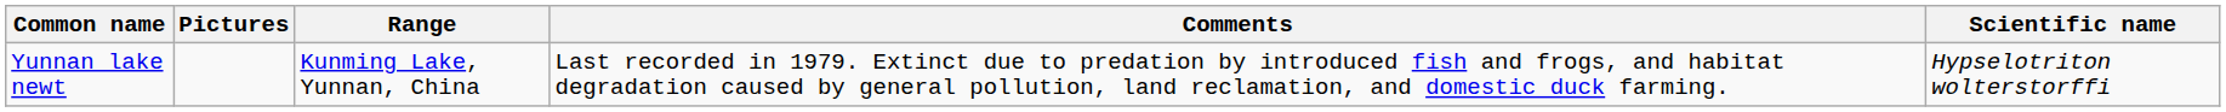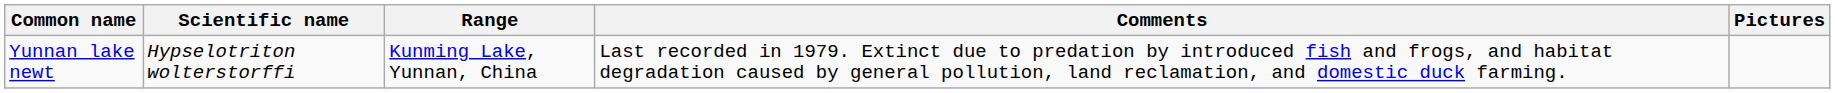 <table class="wikitable sortable">
 <tr>
 <th>Common name</th>
-<th class="unsortable">Pictures</th>
+<th>Scientific name</th>
 <th>Range</th>
 <th class="unsortable">Comments</th>
-<th>Scientific name</th>
+<th class="unsortable">Pictures</th>
 </tr>
 <tr>
 <td><a href='#'>Yunnan lake newt</a></td>
-<td></td>
+<td><em>Hypselotriton wolterstorffi</em></td>
 <td><a href='#'>Kunming Lake</a>, Yunnan, China</td>
 <td>Last recorded in 1979. Extinct due to predation by introduced <a href='#'>fish</a> and frogs, and habitat degradation caused by general pollution, land reclamation, and <a href='#'>domestic duck</a> farming.</td>
-<td><em>Hypselotriton wolterstorffi</em></td>
+<td></td>
 </tr>
 </table>
